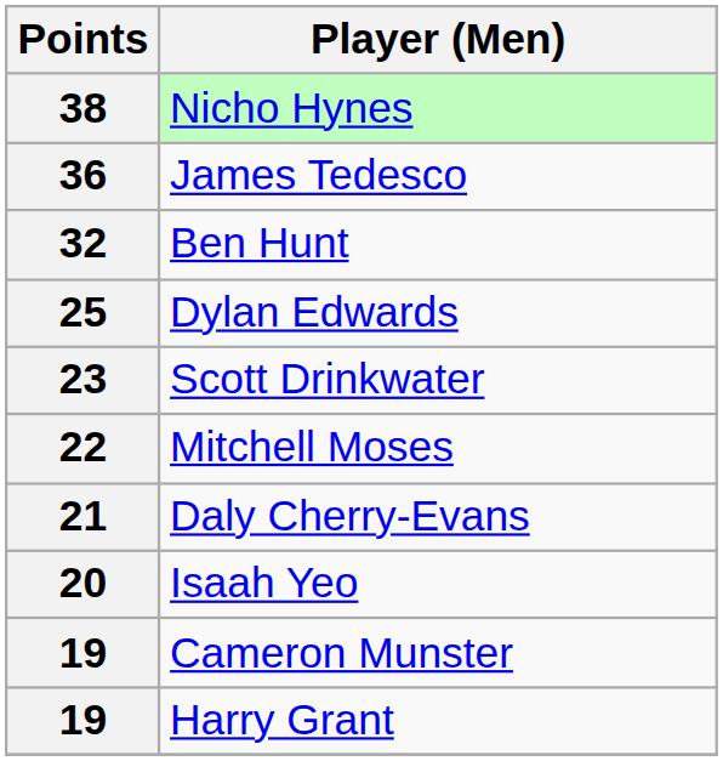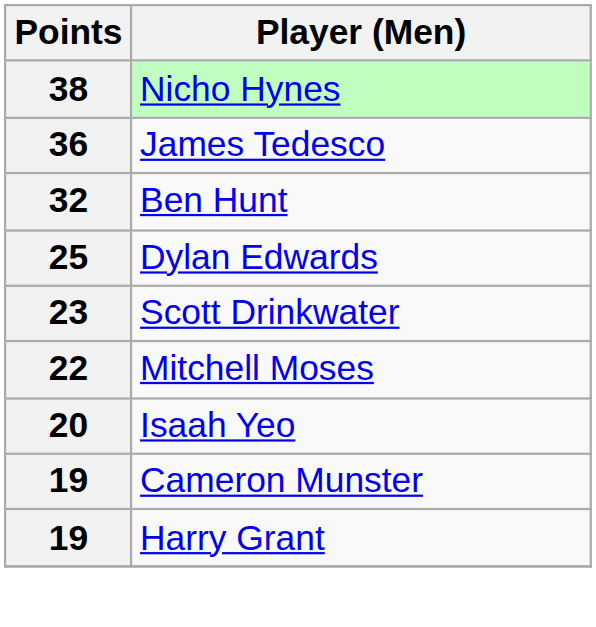 <table class="wikitable" style="text-align:left;">
 <tr>
 <th width="50">Points</th>
 <th width="200">Player (Men)</th>
 </tr>
 <tr>
 <th>38</th>
 <td style="background:#C0FFC0"> <a href='#'>Nicho Hynes</a></td>
 </tr>
 <tr>
 <th>36</th>
 <td> <a href='#'>James Tedesco</a></td>
 </tr>
 <tr>
 <th>32</th>
 <td> <a href='#'>Ben Hunt</a></td>
 </tr>
 <tr>
 <th>25</th>
 <td> <a href='#'>Dylan Edwards</a></td>
 </tr>
 <tr>
 <th>23</th>
 <td> <a href='#'>Scott Drinkwater</a></td>
 </tr>
 <tr>
 <th>22</th>
 <td> <a href='#'>Mitchell Moses</a></td>
 </tr>
 <tr>
-<th>21</th>
-<td> <a href='#'>Daly Cherry-Evans</a></td>
-</tr>
-<tr>
 <th>20</th>
 <td> <a href='#'>Isaah Yeo</a></td>
 </tr>
 <tr>
 <th>19</th>
 <td> <a href='#'>Cameron Munster</a></td>
 </tr>
 <tr>
 <th>19</th>
 <td> <a href='#'>Harry Grant</a></td>
 </tr>
 <tr>
 </tr>
 </table>
